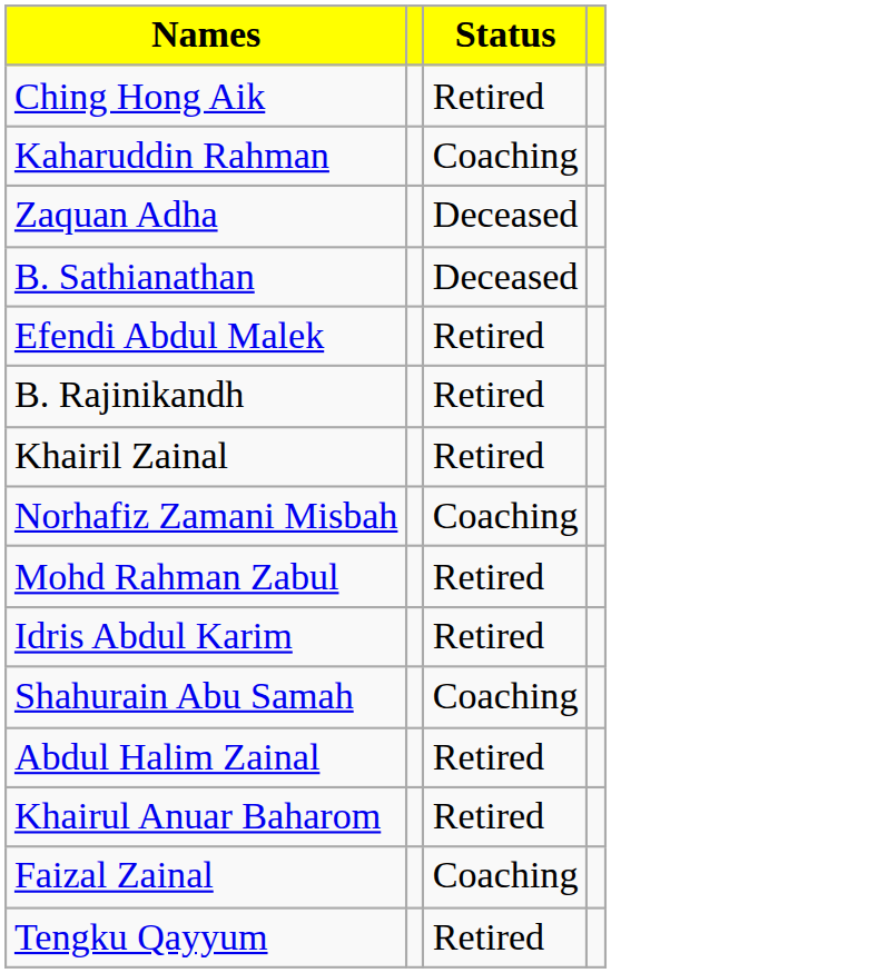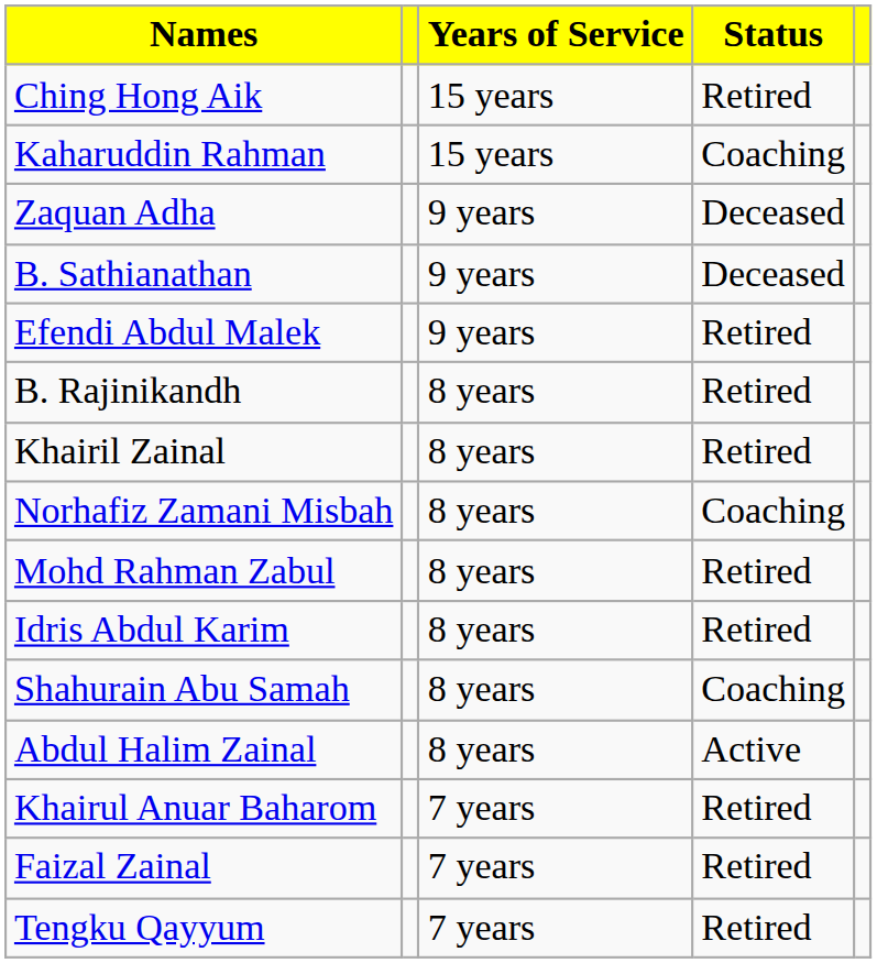 <table class="wikitable">
 <tr>
 <th style="background:Yellow; color:Black;">Names</th>
 <th style="background:Yellow; color:Black;"></th>
+<th style="background:Yellow; color:Black;">Years of Service</th>
 <th style="background:Yellow; color:Black;">Status</th>
 <th style="background:Yellow; color:Black;"></th>
 </tr>
 <tr>
 <td><a href='#'>Ching Hong Aik</a></td>
 <td></td>
+<td>15 years</td>
 <td>Retired</td>
 <td></td>
 </tr>
 <tr>
 <td><a href='#'>Kaharuddin Rahman</a></td>
 <td></td>
+<td>15 years</td>
 <td>Coaching</td>
 <td></td>
 </tr>
 <tr>
 <td><a href='#'>Zaquan Adha</a></td>
 <td></td>
+<td>9 years</td>
 <td>Deceased</td>
 <td></td>
 </tr>
 <tr>
 <td><a href='#'>B. Sathianathan</a></td>
 <td></td>
+<td>9 years</td>
 <td>Deceased</td>
 <td></td>
 </tr>
 <tr>
 <td><a href='#'>Efendi Abdul Malek</a></td>
 <td></td>
+<td>9 years</td>
 <td>Retired</td>
 <td></td>
 </tr>
 <tr>
 <td>B. Rajinikandh</td>
 <td></td>
+<td>8 years</td>
 <td>Retired</td>
 <td></td>
 </tr>
 <tr>
 <td>Khairil Zainal</td>
 <td></td>
+<td>8 years</td>
 <td>Retired</td>
 <td></td>
 </tr>
 <tr>
 <td><a href='#'>Norhafiz Zamani Misbah</a></td>
 <td></td>
+<td>8 years</td>
 <td>Coaching</td>
 <td></td>
 </tr>
 <tr>
 <td><a href='#'>Mohd Rahman Zabul</a></td>
 <td></td>
+<td>8 years</td>
 <td>Retired</td>
 <td></td>
 </tr>
 <tr>
 <td><a href='#'>Idris Abdul Karim</a></td>
 <td></td>
+<td>8 years</td>
 <td>Retired</td>
 <td></td>
 </tr>
 <tr>
 <td><a href='#'>Shahurain Abu Samah</a></td>
 <td></td>
+<td>8 years</td>
 <td>Coaching</td>
 <td></td>
 </tr>
 <tr>
 <td><a href='#'>Abdul Halim Zainal</a></td>
 <td></td>
-<td>Retired</td>
+<td>8 years</td>
+<td>Active</td>
 <td></td>
 </tr>
 <tr>
 <td><a href='#'>Khairul Anuar Baharom</a></td>
 <td></td>
+<td>7 years</td>
 <td>Retired</td>
 <td></td>
 </tr>
 <tr>
 <td><a href='#'>Faizal Zainal</a></td>
 <td></td>
-<td>Coaching</td>
+<td>7 years</td>
+<td>Retired</td>
 <td></td>
 </tr>
 <tr>
 <td><a href='#'>Tengku Qayyum</a></td>
 <td></td>
+<td>7 years</td>
 <td>Retired</td>
 <td></td>
 </tr>
 </table>
